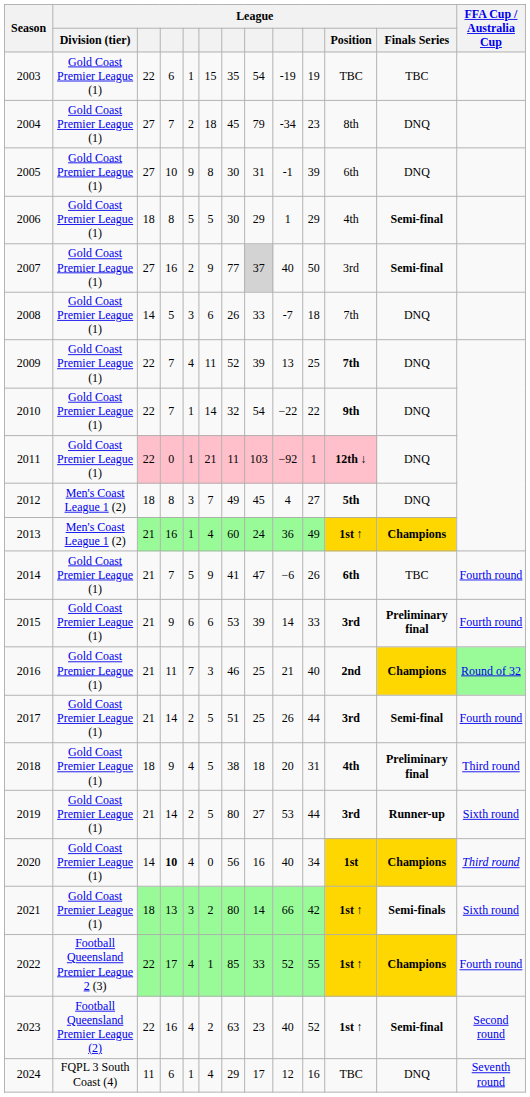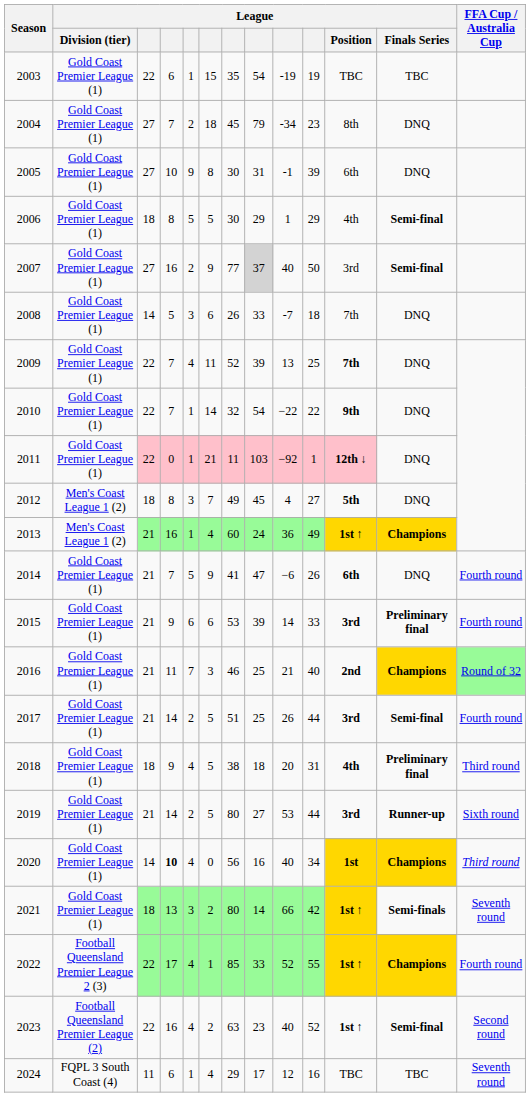 <table class="wikitable" style="text-align:center; font-size:85%;width:95%; text-align:center">
 <tr>
 <th rowspan="2" width="3%">Season</th>
 <th colspan="11" rowspan="1" width="28%">League</th>
 <th rowspan="2" width="6%"><a href='#'>FFA Cup / Australia Cup</a></th>
 </tr>
 <tr>
 <th width="9%">Division (tier)</th>
 <th width="2%"></th>
 <th width="2%"></th>
 <th width="2%"></th>
 <th width="2%"></th>
 <th width="2%"></th>
 <th width="2%"></th>
 <th width="2%"></th>
 <th width="2%"></th>
 <th width="2%">Position</th>
 <th width="5%">Finals Series</th>
 </tr>
 <tr>
 <td>2003</td>
 <td><a href='#'>Gold Coast Premier League</a> (1)</td>
 <td>22</td>
 <td>6</td>
 <td>1</td>
 <td>15</td>
 <td>35</td>
 <td>54</td>
 <td>-19</td>
 <td>19</td>
 <td>TBC</td>
 <td>TBC</td>
 <td></td>
 </tr>
 <tr>
 <td>2004</td>
 <td><a href='#'>Gold Coast Premier League</a> (1)</td>
 <td>27</td>
 <td>7</td>
 <td>2</td>
 <td>18</td>
 <td>45</td>
 <td>79</td>
 <td>-34</td>
 <td>23</td>
 <td>8th</td>
 <td>DNQ</td>
 <td></td>
 </tr>
 <tr>
 <td>2005</td>
 <td><a href='#'>Gold Coast Premier League</a> (1)</td>
 <td>27</td>
 <td>10</td>
 <td>9</td>
 <td>8</td>
 <td>30</td>
 <td>31</td>
 <td>-1</td>
 <td>39</td>
 <td>6th</td>
 <td>DNQ</td>
 <td></td>
 </tr>
 <tr>
 <td>2006</td>
 <td><a href='#'>Gold Coast Premier League</a> (1)</td>
 <td>18</td>
 <td>8</td>
 <td>5</td>
 <td>5</td>
 <td>30</td>
 <td>29</td>
 <td>1</td>
 <td>29</td>
 <td>4th</td>
 <td><strong>Semi-final</strong></td>
 <td></td>
 </tr>
 <tr>
 <td>2007</td>
 <td><a href='#'>Gold Coast Premier League</a> (1)</td>
 <td>27</td>
 <td>16</td>
 <td>2</td>
 <td>9</td>
 <td>77</td>
 <td style="background: lightgrey;">37</td>
 <td>40</td>
 <td>50</td>
 <td>3rd</td>
 <td><strong>Semi-final</strong></td>
 <td></td>
 </tr>
 <tr>
 <td>2008</td>
 <td><a href='#'>Gold Coast Premier League</a> (1)</td>
 <td>14</td>
 <td>5</td>
 <td>3</td>
 <td>6</td>
 <td>26</td>
 <td>33</td>
 <td>-7</td>
 <td>18</td>
 <td>7th</td>
 <td>DNQ</td>
 <td></td>
 </tr>
 <tr>
 <td>2009</td>
 <td><a href='#'>Gold Coast Premier League</a> (1)</td>
 <td>22</td>
 <td>7</td>
 <td>4</td>
 <td>11</td>
 <td>52</td>
 <td>39</td>
 <td>13</td>
 <td>25</td>
 <td><strong>7th</strong></td>
 <td>DNQ</td>
 <td rowspan="5"></td>
 </tr>
 <tr>
 <td>2010</td>
 <td><a href='#'>Gold Coast Premier League</a> (1)</td>
 <td>22</td>
 <td>7</td>
 <td>1</td>
 <td>14</td>
 <td>32</td>
 <td>54</td>
 <td>−22</td>
 <td>22</td>
 <td><strong>9th</strong></td>
 <td>DNQ</td>
 </tr>
 <tr>
 <td>2011</td>
 <td><a href='#'>Gold Coast Premier League</a> (1)</td>
 <td style="background:Pink;">22</td>
 <td style="background:Pink;">0</td>
 <td style="background:Pink;">1</td>
 <td style="background:Pink;">21</td>
 <td style="background:Pink;">11</td>
 <td style="background:Pink;">103</td>
 <td style="background:Pink;">−92</td>
 <td style="background:Pink;">1</td>
 <td style="background:Pink;"><strong>12th ↓</strong></td>
 <td>DNQ</td>
 </tr>
 <tr>
 <td>2012</td>
 <td><a href='#'>Men's Coast League 1</a> (2)</td>
 <td>18</td>
 <td>8</td>
 <td>3</td>
 <td>7</td>
 <td>49</td>
 <td>45</td>
 <td>4</td>
 <td>27</td>
 <td><strong>5th</strong></td>
 <td>DNQ</td>
 </tr>
 <tr>
 <td>2013</td>
 <td><a href='#'>Men's Coast League 1</a> (2)</td>
 <td style="background:PaleGreen;">21</td>
 <td style="background:PaleGreen;">16</td>
 <td style="background:PaleGreen;">1</td>
 <td style="background:PaleGreen;">4</td>
 <td style="background:PaleGreen;">60</td>
 <td style="background:PaleGreen;">24</td>
 <td style="background:PaleGreen;">36</td>
 <td style="background:PaleGreen;">49</td>
 <td style="background:Gold;"><strong>1st ↑</strong></td>
 <td style="background:Gold;"><strong>Champions</strong></td>
 </tr>
 <tr>
 <td>2014</td>
 <td><a href='#'>Gold Coast Premier League</a> (1)</td>
 <td>21</td>
 <td>7</td>
 <td>5</td>
 <td>9</td>
 <td>41</td>
 <td>47</td>
 <td>−6</td>
 <td>26</td>
 <td><strong>6th</strong></td>
-<td>TBC</td>
+<td>DNQ</td>
 <td><a href='#'>Fourth round</a></td>
 </tr>
 <tr>
 <td>2015</td>
 <td><a href='#'>Gold Coast Premier League</a> (1)</td>
 <td>21</td>
 <td>9</td>
 <td>6</td>
 <td>6</td>
 <td>53</td>
 <td>39</td>
 <td>14</td>
 <td>33</td>
 <td><strong>3rd</strong></td>
 <td><strong>Preliminary final</strong></td>
 <td><a href='#'>Fourth round</a></td>
 </tr>
 <tr>
 <td>2016</td>
 <td><a href='#'>Gold Coast Premier League</a> (1)</td>
 <td>21</td>
 <td>11</td>
 <td>7</td>
 <td>3</td>
 <td>46</td>
 <td>25</td>
 <td>21</td>
 <td>40</td>
 <td><strong>2nd</strong></td>
 <td style="background:Gold;"><strong>Champions</strong></td>
 <td style="background:PaleGreen;"><a href='#'>Round of 32</a></td>
 </tr>
 <tr>
 <td>2017</td>
 <td><a href='#'>Gold Coast Premier League</a> (1)</td>
 <td>21</td>
 <td>14</td>
 <td>2</td>
 <td>5</td>
 <td>51</td>
 <td>25</td>
 <td>26</td>
 <td>44</td>
 <td><strong>3rd</strong></td>
 <td><strong>Semi-final</strong></td>
 <td><a href='#'>Fourth round</a></td>
 </tr>
 <tr>
 <td>2018</td>
 <td><a href='#'>Gold Coast Premier League</a> (1)</td>
 <td>18</td>
 <td>9</td>
 <td>4</td>
 <td>5</td>
 <td>38</td>
 <td>18</td>
 <td>20</td>
 <td>31</td>
 <td><strong>4th</strong></td>
 <td><strong>Preliminary final</strong></td>
 <td><a href='#'>Third round</a></td>
 </tr>
 <tr>
 <td>2019</td>
 <td><a href='#'>Gold Coast Premier League</a> (1)</td>
 <td>21</td>
 <td>14</td>
 <td>2</td>
 <td>5</td>
 <td>80</td>
 <td>27</td>
 <td>53</td>
 <td>44</td>
 <td><strong>3rd</strong></td>
 <td><strong>Runner-up</strong></td>
 <td><a href='#'>Sixth round</a></td>
 </tr>
 <tr>
 <td>2020</td>
 <td><a href='#'>Gold Coast Premier League</a> (1)</td>
 <td>14</td>
 <td><strong>10</strong></td>
 <td>4</td>
 <td>0</td>
 <td>56</td>
 <td>16</td>
 <td>40</td>
 <td>34</td>
 <td style="background:Gold;"><strong>1st</strong></td>
 <td style="background:Gold;"><strong>Champions</strong></td>
 <td><a href='#'><em>Third round</em></a></td>
 </tr>
 <tr>
 <td>2021</td>
 <td><a href='#'>Gold Coast Premier League</a> (1)</td>
 <td style="background:PaleGreen;">18</td>
 <td style="background:PaleGreen;">13</td>
 <td style="background:PaleGreen;">3</td>
 <td style="background:PaleGreen;">2</td>
 <td style="background:PaleGreen;">80</td>
 <td style="background:PaleGreen;">14</td>
 <td style="background:PaleGreen;">66</td>
 <td style="background:PaleGreen;">42</td>
 <td style="background:Gold;"><strong>1st ↑</strong></td>
 <td><strong>Semi-finals</strong></td>
-<td><a href='#'>Sixth round</a></td>
+<td><a href='#'>Seventh round</a></td>
 </tr>
 <tr>
 <td>2022</td>
 <td><a href='#'>Football Queensland Premier League 2</a> (3)</td>
 <td style="background:PaleGreen;">22</td>
 <td style="background:PaleGreen;">17</td>
 <td style="background:PaleGreen;">4</td>
 <td style="background:PaleGreen;">1</td>
 <td style="background:PaleGreen;">85</td>
 <td style="background:PaleGreen;">33</td>
 <td style="background:PaleGreen;">52</td>
 <td style="background:PaleGreen;">55</td>
 <td style="background:Gold;"><strong>1st ↑</strong></td>
 <td style="background:Gold;"><strong>Champions</strong></td>
 <td><a href='#'>Fourth round</a></td>
 </tr>
 <tr>
 <td>2023</td>
 <td><a href='#'>Football Queensland Premier League (2)</a></td>
 <td>22</td>
 <td>16</td>
 <td>4</td>
 <td>2</td>
 <td>63</td>
 <td>23</td>
 <td>40</td>
 <td>52</td>
 <td><strong>1st ↑</strong></td>
 <td><strong>Semi-final</strong></td>
 <td><a href='#'>Second round</a></td>
 </tr>
 <tr>
 <td>2024</td>
 <td>FQPL 3 South Coast (4)</td>
 <td>11</td>
 <td>6</td>
 <td>1</td>
 <td>4</td>
 <td>29</td>
 <td>17</td>
 <td>12</td>
 <td>16</td>
 <td>TBC</td>
-<td>DNQ</td>
+<td>TBC</td>
 <td><a href='#'>Seventh round</a></td>
 </tr>
 </table>
